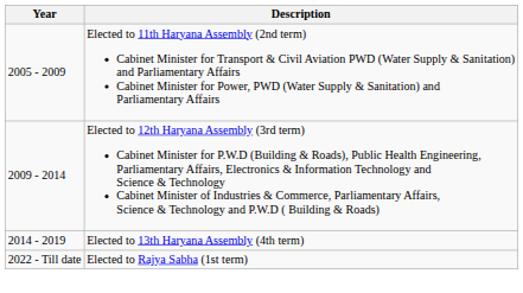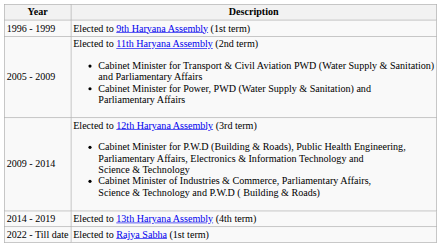 <table class="wikitable">
 <tr>
 <th>Year</th>
 <th>Description</th>
+</tr>
+<tr>
+<td>1996 - 1999</td>
+<td>Elected to <a href='#'>9th Haryana Assembly</a> (1st term)</td>
 </tr>
 <tr>
 <td>2005 - 2009</td>
 <td>Elected to <a href='#'>11th Haryana Assembly</a> (2nd term)<br><ul><li>Cabinet Minister for Transport & Civil Aviation PWD (Water Supply & Sanitation)<br> and Parliamentary Affairs </li><li>Cabinet Minister for Power, PWD (Water Supply & Sanitation) and<br>  Parliamentary Affairs </li></ul></td>
 </tr>
 <tr>
 <td>2009 - 2014</td>
 <td>Elected to <a href='#'>12th Haryana Assembly</a> (3rd term)<br><ul><li>Cabinet Minister for P.W.D (Building & Roads), Public Health Engineering,<br>Parliamentary Affairs, Electronics & Information Technology and<br> Science & Technology </li><li>Cabinet Minister of Industries & Commerce, Parliamentary Affairs,<br>Science & Technology and P.W.D ( Building & Roads) </li></ul></td>
 </tr>
 <tr>
 <td>2014 - 2019</td>
 <td>Elected to <a href='#'>13th Haryana Assembly</a> (4th term)</td>
 </tr>
 <tr>
 <td>2022 - Till date</td>
 <td>Elected to <a href='#'>Rajya Sabha</a> (1st term)</td>
 </tr>
 </table>
